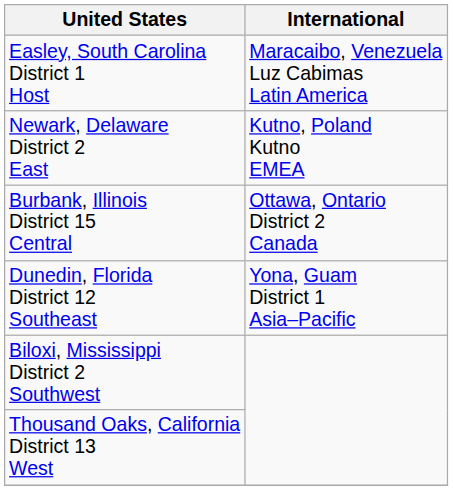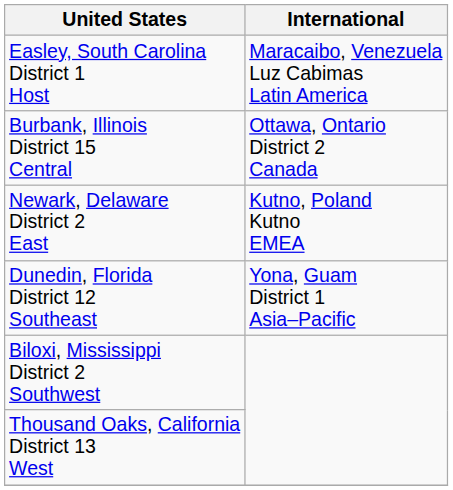 <table class="wikitable">
 <tr>
 <th>United States</th>
 <th>International</th>
 </tr>
 <tr>
 <td> <a href='#'>Easley, South Carolina</a><br>District 1<br><a href='#'>Host</a></td>
 <td> <a href='#'>Maracaibo</a>, <a href='#'>Venezuela</a><br>Luz Cabimas<br><a href='#'>Latin America</a></td>
 </tr>
 <tr>
+<td> <a href='#'>Burbank</a>, <a href='#'>Illinois</a><br>District 15<br><a href='#'>Central</a></td>
+<td> <a href='#'>Ottawa</a>, <a href='#'>Ontario</a><br>District 2<br><a href='#'>Canada</a></td>
+</tr>
+<tr>
 <td> <a href='#'>Newark</a>, <a href='#'>Delaware</a><br>District 2<br><a href='#'>East</a></td>
 <td> <a href='#'>Kutno</a>, <a href='#'>Poland</a><br>Kutno<br><a href='#'>EMEA</a></td>
-</tr>
-<tr>
-<td> <a href='#'>Burbank</a>, <a href='#'>Illinois</a><br>District 15<br><a href='#'>Central</a></td>
-<td> <a href='#'>Ottawa</a>, <a href='#'>Ontario</a><br>District 2<br><a href='#'>Canada</a></td>
 </tr>
 <tr>
 <td> <a href='#'>Dunedin</a>, <a href='#'>Florida</a><br>District 12<br><a href='#'>Southeast</a></td>
 <td> <a href='#'>Yona</a>, <a href='#'>Guam</a><br>District 1<br><a href='#'>Asia–Pacific</a></td>
 </tr>
 <tr>
 <td> <a href='#'>Biloxi</a>, <a href='#'>Mississippi</a><br>District 2<br><a href='#'>Southwest</a></td>
 <td rowspan=2></td>
 </tr>
 <tr>
 <td> <a href='#'>Thousand Oaks</a>, <a href='#'>California</a><br>District 13<br><a href='#'>West</a></td>
 </tr>
 <tr>
 </tr>
 </table>
